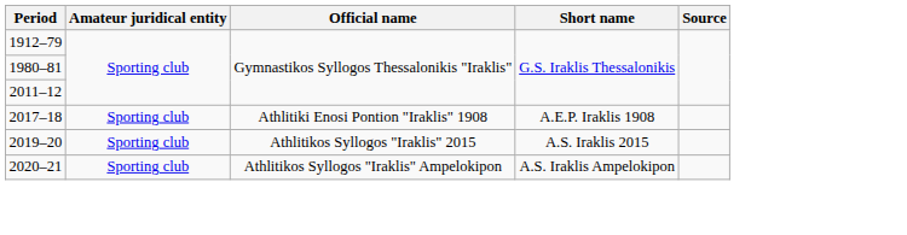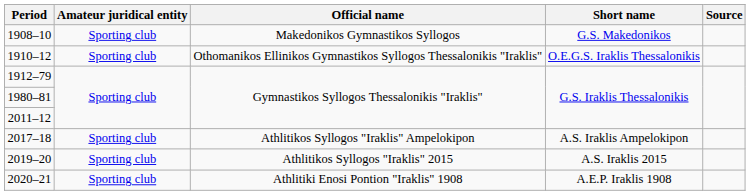 <table class="wikitable plainrowheaders sticky-header-multi sortable" style="text-align:center; margin:0px; margin-top:2px; font-size:85%; width=500px">
 <tr>
 <th>Period</th>
 <th>Amateur juridical entity</th>
 <th>Official name</th>
 <th>Short name</th>
 <th>Source</th>
+</tr>
+<tr>
+<td>1908–10</td>
+<td><a href='#'>Sporting club</a></td>
+<td>Makedonikos Gymnastikos Syllogos</td>
+<td><a href='#'>G.S. Makedonikos</a></td>
+<td></td>
+</tr>
+<tr>
+<td>1910–12</td>
+<td><a href='#'>Sporting club</a></td>
+<td>Othomanikos Ellinikos Gymnastikos Syllogos Thessalonikis "Iraklis"</td>
+<td><a href='#'>O.E.G.S. Iraklis Thessalonikis</a></td>
+<td></td>
 </tr>
 <tr>
 <td>1912–79</td>
 <td rowspan="3"><a href='#'>Sporting club</a></td>
 <td rowspan="3">Gymnastikos Syllogos Thessalonikis "Iraklis"</td>
 <td rowspan="3"><a href='#'>G.S. Iraklis Thessalonikis</a></td>
 <td rowspan="3"></td>
 </tr>
 <tr>
 <td>1980–81</td>
 </tr>
 <tr>
 <td>2011–12</td>
 </tr>
 <tr>
 <td>2017–18</td>
 <td><a href='#'>Sporting club</a></td>
-<td>Athlitiki Enosi Pontion "Iraklis" 1908</td>
-<td>A.E.P. Iraklis 1908</td>
+<td>Athlitikos Syllogos "Iraklis" Ampelokipon</td>
+<td>A.S. Iraklis Ampelokipon</td>
 <td></td>
 </tr>
 <tr>
 <td>2019–20</td>
 <td><a href='#'>Sporting club</a></td>
 <td>Athlitikos Syllogos "Iraklis" 2015</td>
 <td>A.S. Iraklis 2015</td>
 <td></td>
 </tr>
 <tr>
 <td>2020–21</td>
 <td><a href='#'>Sporting club</a></td>
-<td>Athlitikos Syllogos "Iraklis" Ampelokipon</td>
-<td>A.S. Iraklis Ampelokipon</td>
+<td>Athlitiki Enosi Pontion "Iraklis" 1908</td>
+<td>A.E.P. Iraklis 1908</td>
 <td></td>
 </tr>
 </table>
